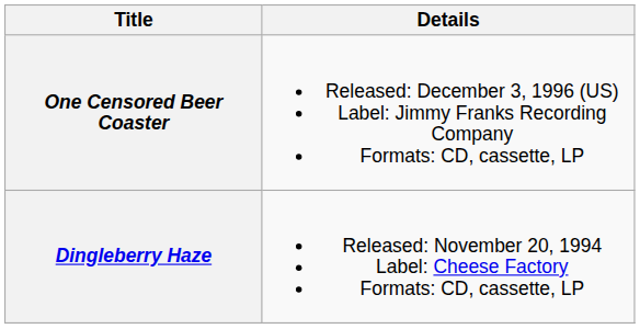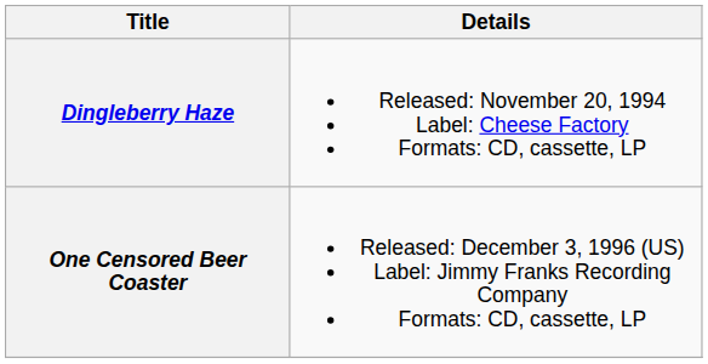 <table class="wikitable plainrowheaders" style="text-align:center;" border="1">
 <tr>
 <th scope="col" style="width:13em;">Title</th>
 <th scope="col" style="width:19em;">Details</th>
 </tr>
 <tr>
+<th scope="row"><em><a href='#'>Dingleberry Haze</a></em></th>
+<td><br><ul><li>Released: November 20, 1994</li><li>Label: <a href='#'>Cheese Factory</a></li><li>Formats: CD, cassette, LP</li></ul></td>
+</tr>
+<tr>
 <th scope="row"><em>One Censored Beer Coaster</em></th>
 <td><br><ul><li>Released: December 3, 1996 <span>(US)</span></li><li>Label: Jimmy Franks Recording Company</li><li>Formats: CD, cassette, LP</li></ul></td>
 </tr>
 <tr>
-<th scope="row"><em><a href='#'>Dingleberry Haze</a></em></th>
-<td><br><ul><li>Released: November 20, 1994</li><li>Label: <a href='#'>Cheese Factory</a></li><li>Formats: CD, cassette, LP</li></ul></td>
-</tr>
-<tr>
 </tr>
 </table>
